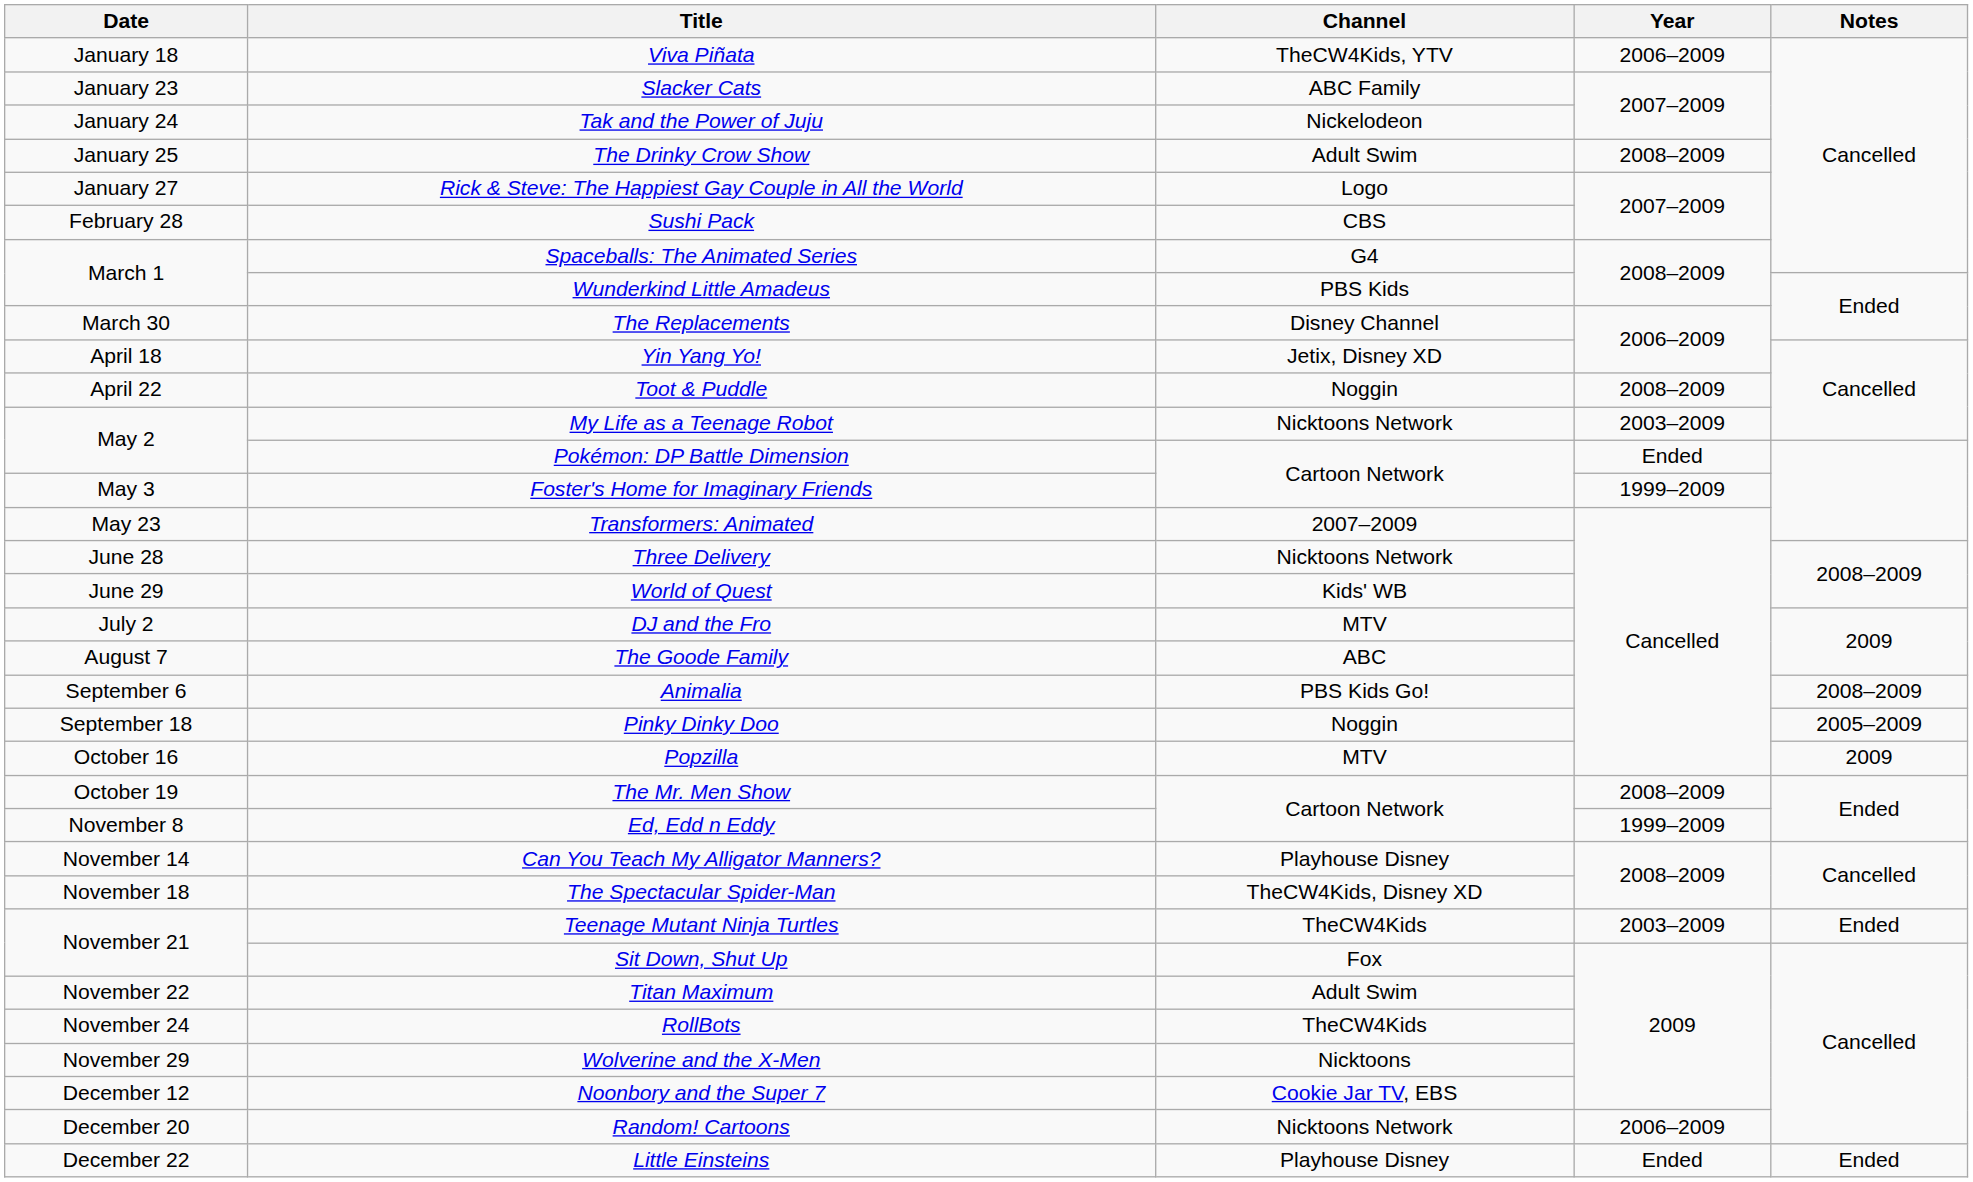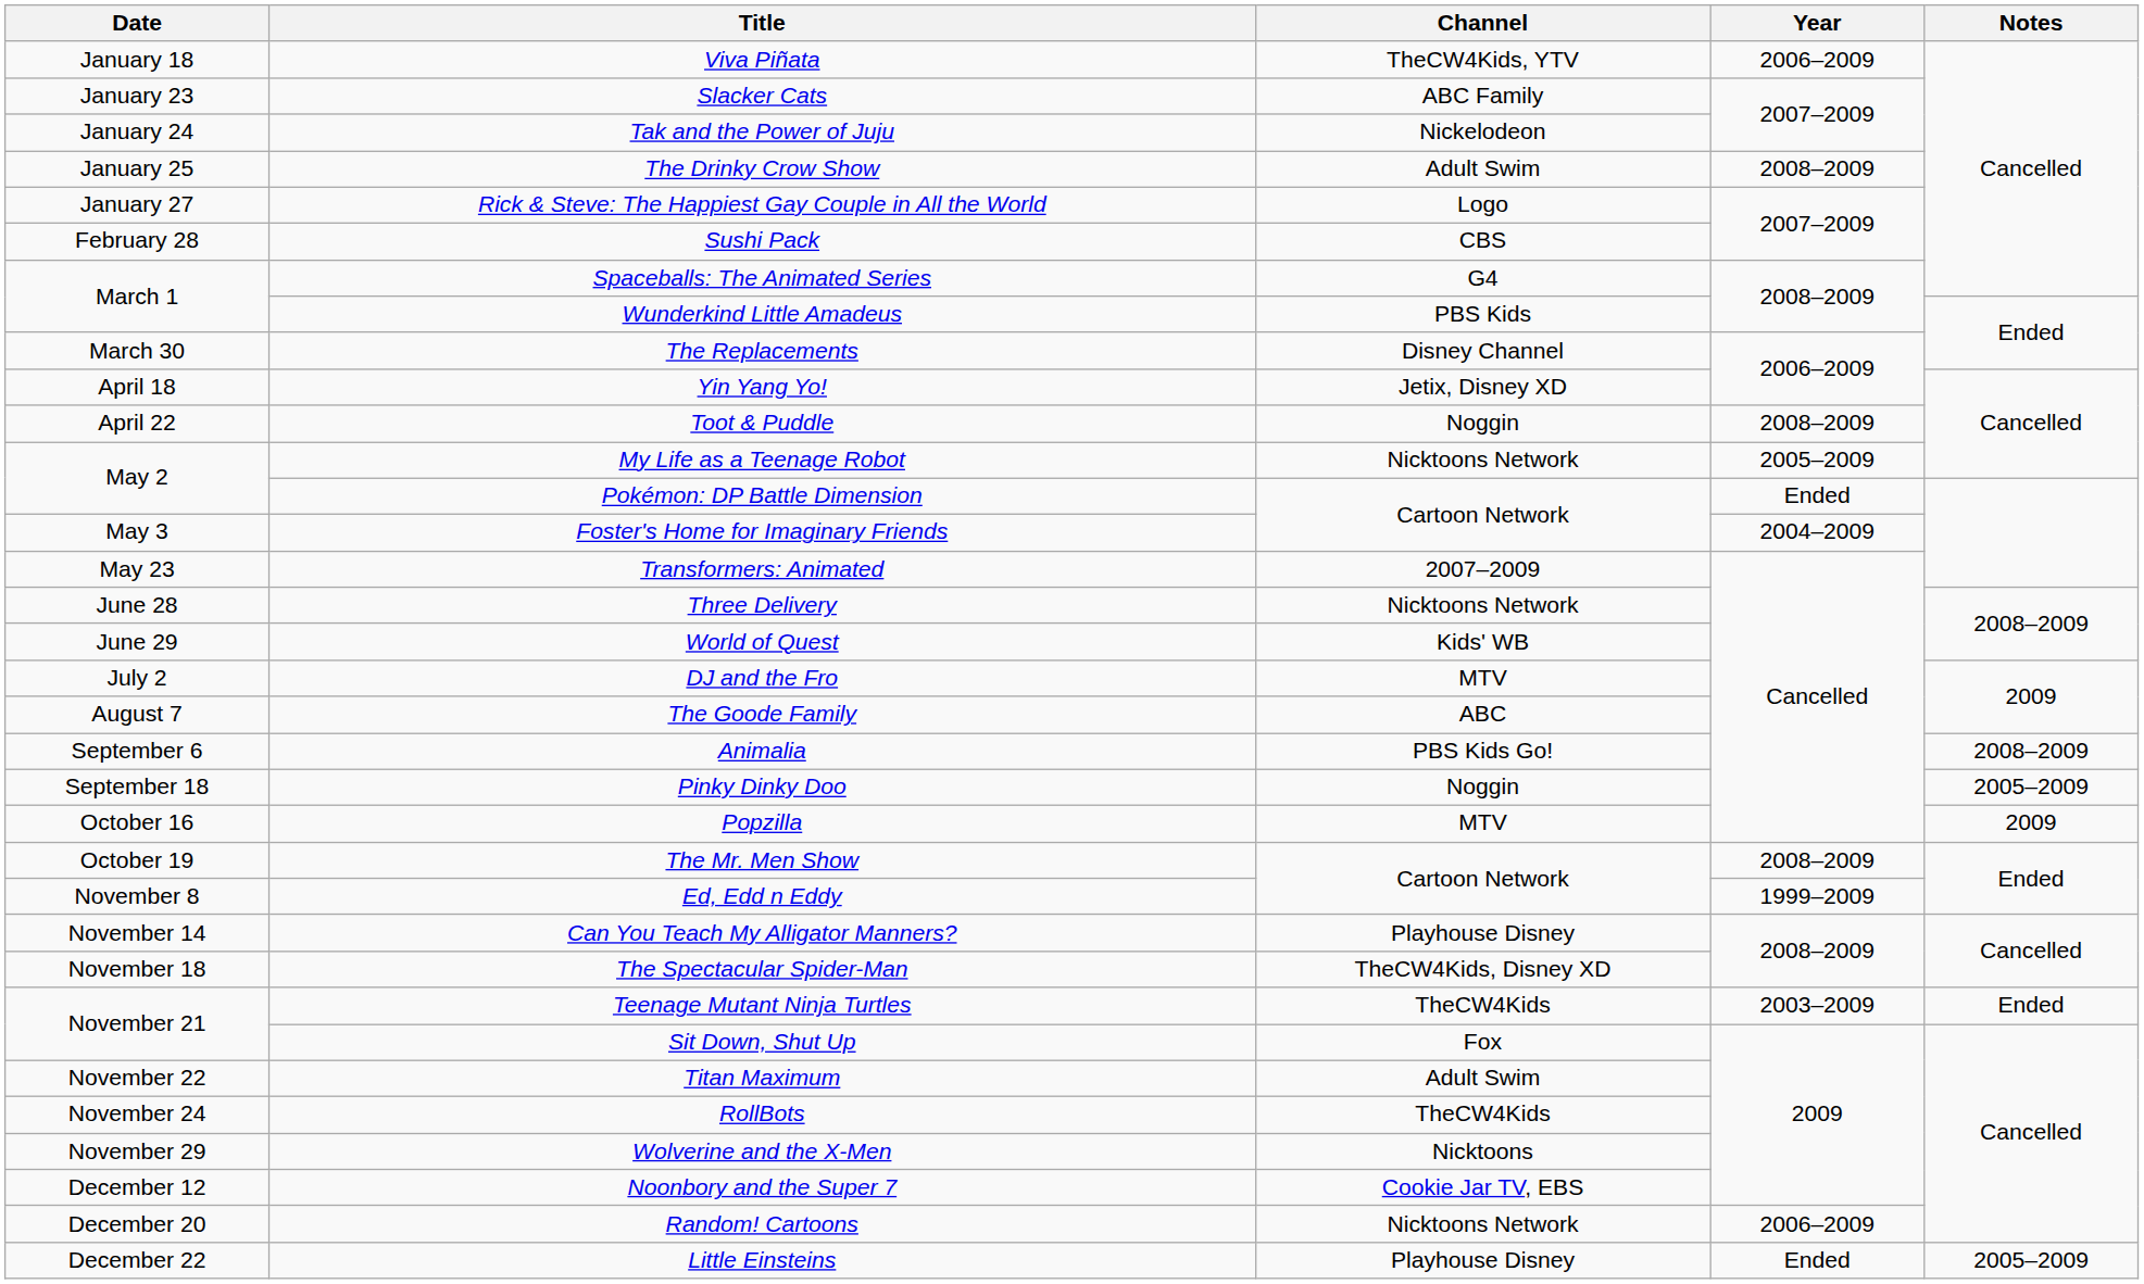 <table class="wikitable sortable" style="text-align: center" width="75%">
 <tr>
 <th scope="col">Date</th>
 <th scope="col">Title</th>
 <th scope="col">Channel</th>
 <th scope="col">Year</th>
 <th scope="col">Notes</th>
 </tr>
 <tr>
 <td>January 18</td>
 <td><em><a href='#'>Viva Piñata</a></em></td>
 <td>TheCW4Kids, YTV</td>
 <td>2006–2009</td>
 <td rowspan=7>Cancelled</td>
 </tr>
 <tr>
 <td>January 23</td>
 <td><em><a href='#'>Slacker Cats</a></em></td>
 <td>ABC Family</td>
 <td rowspan=2>2007–2009</td>
 </tr>
 <tr>
 <td>January 24</td>
 <td><em><a href='#'>Tak and the Power of Juju</a></em></td>
 <td>Nickelodeon</td>
 </tr>
 <tr>
 <td>January 25</td>
 <td><em><a href='#'>The Drinky Crow Show</a></em></td>
 <td>Adult Swim</td>
 <td>2008–2009</td>
 </tr>
 <tr>
 <td>January 27</td>
 <td><em><a href='#'>Rick & Steve: The Happiest Gay Couple in All the World</a></em></td>
 <td>Logo</td>
 <td rowspan=2>2007–2009</td>
 </tr>
 <tr>
 <td>February 28</td>
 <td><em><a href='#'>Sushi Pack</a></em></td>
 <td>CBS</td>
 </tr>
 <tr>
 <td rowspan=2>March 1</td>
 <td><em><a href='#'>Spaceballs: The Animated Series</a></em></td>
 <td>G4</td>
 <td rowspan=2>2008–2009</td>
 </tr>
 <tr>
 <td><em><a href='#'>Wunderkind Little Amadeus</a></em></td>
 <td>PBS Kids</td>
 <td rowspan=2>Ended</td>
 </tr>
 <tr>
 <td>March 30</td>
 <td><em><a href='#'>The Replacements</a></em></td>
 <td>Disney Channel</td>
 <td rowspan=2>2006–2009</td>
 </tr>
 <tr>
 <td>April 18</td>
 <td><em><a href='#'>Yin Yang Yo!</a></em></td>
 <td>Jetix, Disney XD</td>
 <td rowspan=3>Cancelled</td>
 </tr>
 <tr>
 <td>April 22</td>
 <td><em><a href='#'>Toot & Puddle</a></em></td>
 <td>Noggin</td>
 <td>2008–2009</td>
 </tr>
 <tr>
 <td rowspan=2>May 2</td>
 <td><em><a href='#'>My Life as a Teenage Robot</a></em></td>
 <td>Nicktoons Network</td>
-<td>2003–2009</td>
+<td>2005–2009</td>
 </tr>
 <tr>
 <td><em><a href='#'>Pokémon: DP Battle Dimension</a></em></td>
 <td rowspan=2>Cartoon Network</td>
 <td 2008–2009>Ended</td>
 </tr>
 <tr>
 <td>May 3</td>
 <td><em><a href='#'>Foster's Home for Imaginary Friends</a></em></td>
-<td>1999–2009</td>
+<td>2004–2009</td>
 </tr>
 <tr>
 <td>May 23</td>
 <td><em><a href='#'>Transformers: Animated</a></em></td>
 <td>2007–2009</td>
 <td rowspan=8>Cancelled</td>
 </tr>
 <tr>
 <td>June 28</td>
 <td><em><a href='#'>Three Delivery</a></em></td>
 <td>Nicktoons Network</td>
 <td rowspan=2>2008–2009</td>
 </tr>
 <tr>
 <td>June 29</td>
 <td><em><a href='#'>World of Quest</a></em></td>
 <td>Kids' WB</td>
 </tr>
 <tr>
 <td>July 2</td>
 <td><em><a href='#'>DJ and the Fro</a></em></td>
 <td>MTV</td>
 <td rowspan=2>2009</td>
 </tr>
 <tr>
 <td>August 7</td>
 <td><em><a href='#'>The Goode Family</a></em></td>
 <td>ABC</td>
 </tr>
 <tr>
 <td>September 6</td>
 <td><em><a href='#'>Animalia</a></em></td>
 <td>PBS Kids Go!</td>
 <td>2008–2009</td>
 </tr>
 <tr>
 <td>September 18</td>
 <td><em><a href='#'>Pinky Dinky Doo</a></em></td>
 <td>Noggin</td>
 <td>2005–2009</td>
 </tr>
 <tr>
 <td>October 16</td>
 <td><em><a href='#'>Popzilla</a></em></td>
 <td>MTV</td>
 <td>2009</td>
 </tr>
 <tr>
 <td>October 19</td>
 <td><em><a href='#'>The Mr. Men Show</a></em></td>
 <td rowspan=2>Cartoon Network</td>
 <td>2008–2009</td>
 <td rowspan=2>Ended</td>
 </tr>
 <tr>
 <td>November 8</td>
 <td><em><a href='#'>Ed, Edd n Eddy</a></em></td>
 <td>1999–2009</td>
 </tr>
 <tr>
 <td>November 14</td>
 <td><em><a href='#'>Can You Teach My Alligator Manners?</a></em></td>
 <td>Playhouse Disney</td>
 <td rowspan=2>2008–2009</td>
 <td rowspan=2>Cancelled</td>
 </tr>
 <tr>
 <td>November 18</td>
 <td><em><a href='#'>The Spectacular Spider-Man</a></em></td>
 <td>TheCW4Kids, Disney XD</td>
 </tr>
 <tr>
 <td rowspan=2>November 21</td>
 <td><em><a href='#'>Teenage Mutant Ninja Turtles</a></em></td>
 <td>TheCW4Kids</td>
 <td>2003–2009</td>
 <td>Ended</td>
 </tr>
 <tr>
 <td><em><a href='#'>Sit Down, Shut Up</a></em></td>
 <td>Fox</td>
 <td rowspan=5>2009</td>
 <td rowspan=6>Cancelled</td>
 </tr>
 <tr>
 <td>November 22</td>
 <td><em><a href='#'>Titan Maximum</a></em></td>
 <td>Adult Swim</td>
 </tr>
 <tr>
 <td>November 24</td>
 <td><em><a href='#'>RollBots</a></em></td>
 <td>TheCW4Kids</td>
 </tr>
 <tr>
 <td>November 29</td>
 <td><em><a href='#'>Wolverine and the X-Men</a></em></td>
 <td>Nicktoons</td>
 </tr>
 <tr>
 <td>December 12</td>
 <td><em><a href='#'>Noonbory and the Super 7</a></em></td>
 <td><a href='#'>Cookie Jar TV</a>, EBS</td>
 </tr>
 <tr>
 <td>December 20</td>
 <td><em><a href='#'>Random! Cartoons</a></em></td>
 <td>Nicktoons Network</td>
 <td>2006–2009</td>
 </tr>
 <tr>
 <td>December 22</td>
 <td><em><a href='#'>Little Einsteins</a></em></td>
 <td>Playhouse Disney</td>
 <td 2008–2009>Ended</td>
-<td>Ended</td>
+<td>2005–2009</td>
 </tr>
 </table>
